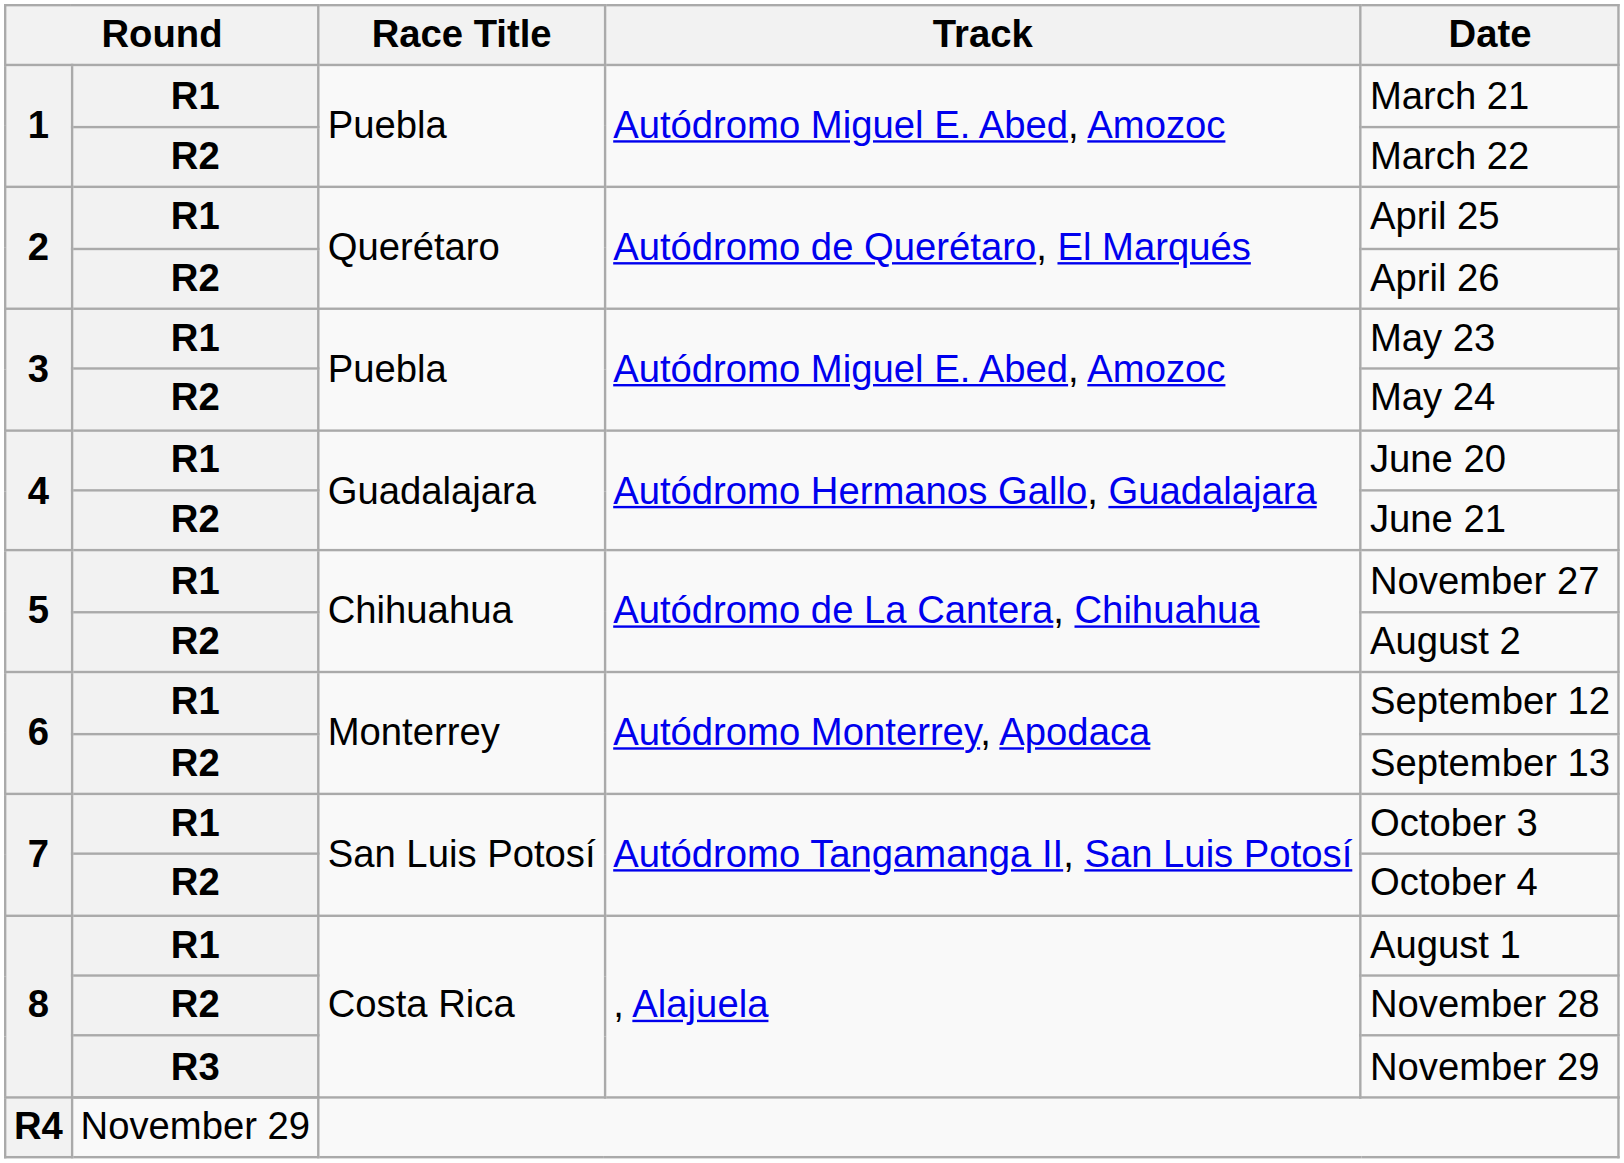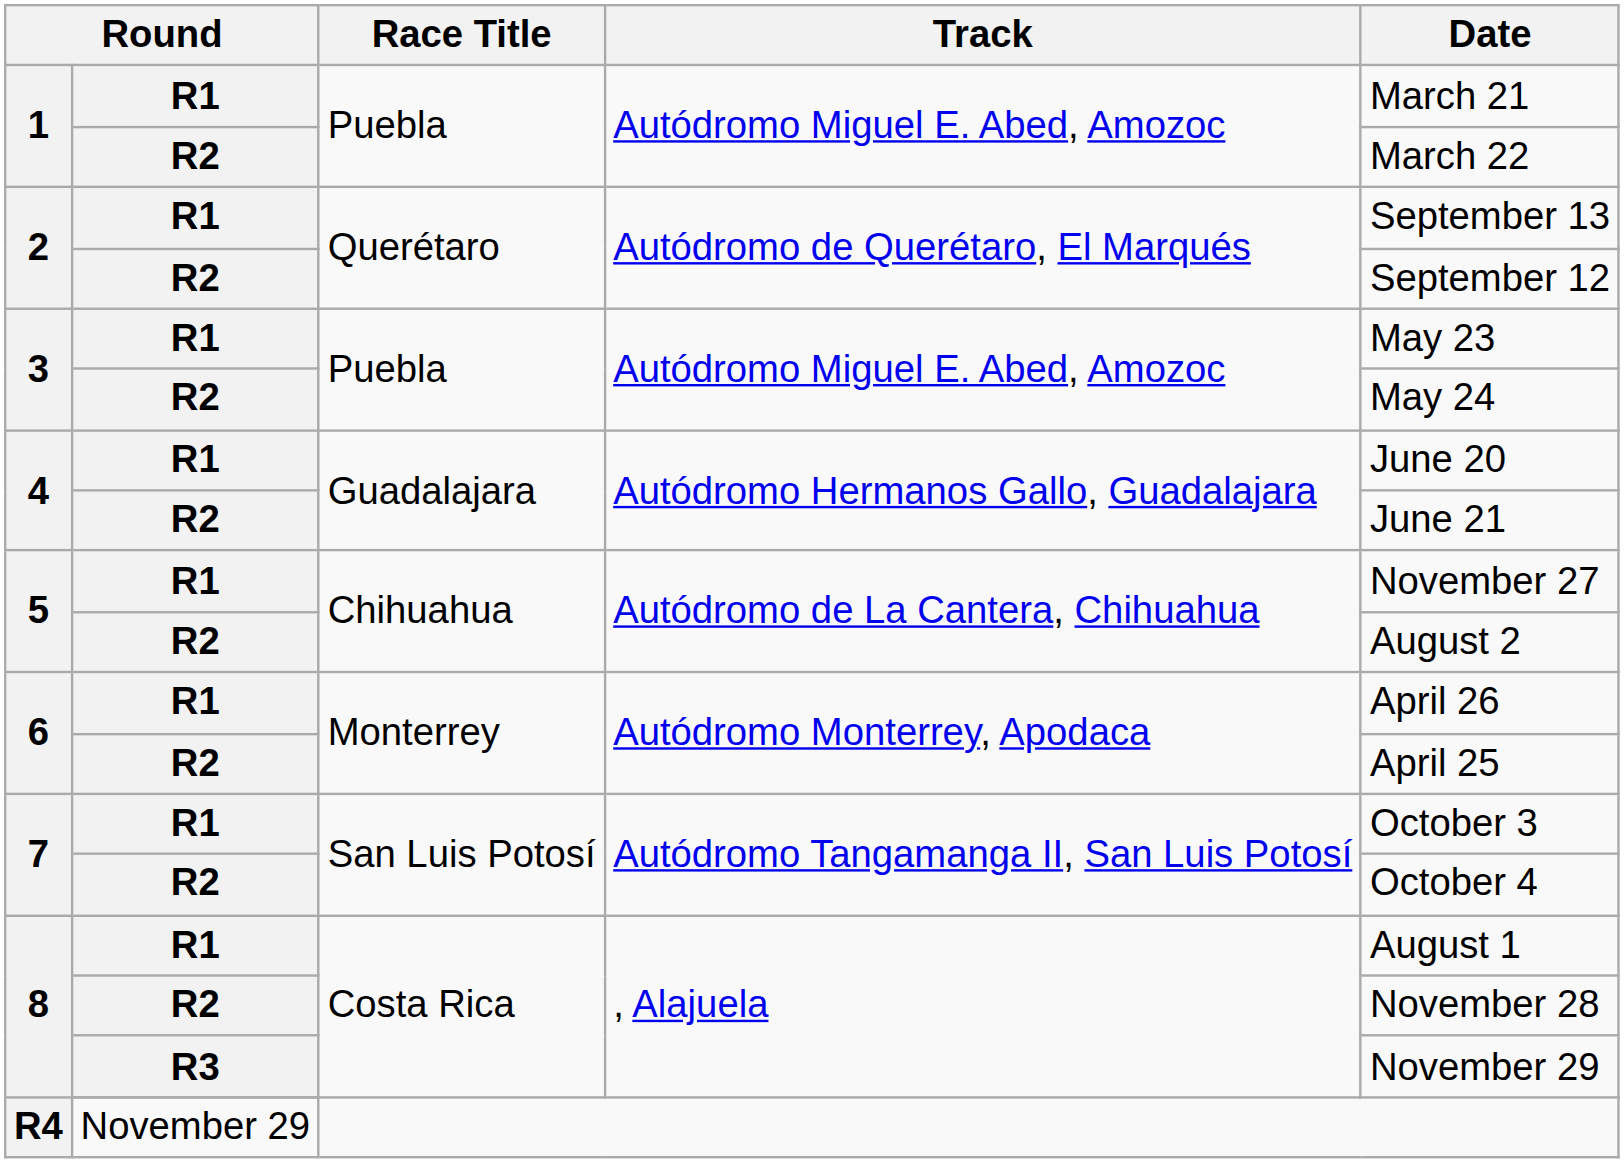 <table class="wikitable">
 <tr>
 <th colspan=2>Round</th>
 <th>Race Title</th>
 <th>Track</th>
 <th>Date</th>
 </tr>
 <tr>
 <th rowspan=2>1</th>
 <th>R1</th>
 <td rowspan=2>Puebla</td>
 <td rowspan=2> <a href='#'>Autódromo Miguel E. Abed</a>, <a href='#'>Amozoc</a></td>
 <td>March 21</td>
 </tr>
 <tr>
 <th>R2</th>
 <td>March 22</td>
 </tr>
 <tr>
 <th rowspan=2>2</th>
 <th>R1</th>
 <td rowspan=2>Querétaro</td>
 <td rowspan=2> <a href='#'>Autódromo de Querétaro</a>, <a href='#'>El Marqués</a></td>
-<td>April 25</td>
+<td>September 13</td>
 </tr>
 <tr>
 <th>R2</th>
-<td>April 26</td>
+<td>September 12</td>
 </tr>
 <tr>
 <th rowspan=2>3</th>
 <th>R1</th>
 <td rowspan=2>Puebla</td>
 <td rowspan=2> <a href='#'>Autódromo Miguel E. Abed</a>, <a href='#'>Amozoc</a></td>
 <td>May 23</td>
 </tr>
 <tr>
 <th>R2</th>
 <td>May 24</td>
 </tr>
 <tr>
 <th rowspan=2>4</th>
 <th>R1</th>
 <td rowspan=2>Guadalajara</td>
 <td rowspan=2> <a href='#'>Autódromo Hermanos Gallo</a>, <a href='#'>Guadalajara</a></td>
 <td>June 20</td>
 </tr>
 <tr>
 <th>R2</th>
 <td>June 21</td>
 </tr>
 <tr>
 <th rowspan=2>5</th>
 <th>R1</th>
 <td rowspan=2>Chihuahua</td>
 <td rowspan=2> <a href='#'>Autódromo de La Cantera</a>, <a href='#'>Chihuahua</a></td>
 <td>November 27</td>
 </tr>
 <tr>
 <th>R2</th>
 <td>August 2</td>
 </tr>
 <tr>
 <th rowspan=2>6</th>
 <th>R1</th>
 <td rowspan=2>Monterrey</td>
 <td rowspan=2> <a href='#'>Autódromo Monterrey</a>, <a href='#'>Apodaca</a></td>
-<td>September 12</td>
+<td>April 26</td>
 </tr>
 <tr>
 <th>R2</th>
-<td>September 13</td>
+<td>April 25</td>
 </tr>
 <tr>
 <th rowspan=2>7</th>
 <th>R1</th>
 <td rowspan=2>San Luis Potosí</td>
 <td rowspan=2> <a href='#'>Autódromo Tangamanga II</a>, <a href='#'>San Luis Potosí</a></td>
 <td>October 3</td>
 </tr>
 <tr>
 <th>R2</th>
 <td>October 4</td>
 </tr>
 <tr>
 <th rowspan=4>8</th>
 <th>R1</th>
 <td rowspan=4>Costa Rica</td>
 <td rowspan=4> , <a href='#'>Alajuela</a></td>
 <td>August 1</td>
 </tr>
 <tr>
 <th>R2</th>
 <td>November 28</td>
 </tr>
 <tr>
 <th>R3</th>
 <td>November 29</td>
 </tr>
 <tr>
 </tr>
 <tr>
 <th>R4</th>
 <td>November 29</td>
 </tr>
 </table>
